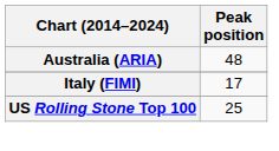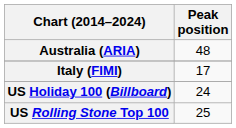 <table class="wikitable sortable plainrowheaders" style="text-align:center">
 <tr>
 <th scope="col">Chart (2014–2024)</th>
 <th scope="col">Peak<br>position</th>
 </tr>
 <tr>
 <th scope="row">Australia (<a href='#'>ARIA</a>)</th>
 <td>48</td>
 </tr>
 <tr>
 </tr>
 <tr>
 <th scope="row">Italy (<a href='#'>FIMI</a>)</th>
 <td>17</td>
 </tr>
 <tr>
 </tr>
 <tr>
 </tr>
 <tr>
+<th scope="row">US <a href='#'>Holiday 100</a> (<em><a href='#'>Billboard</a></em>)</th>
+<td>24</td>
+</tr>
+<tr>
 <th scope="row">US <a href='#'><em>Rolling Stone</em> Top 100</a></th>
 <td>25</td>
 </tr>
 </table>
